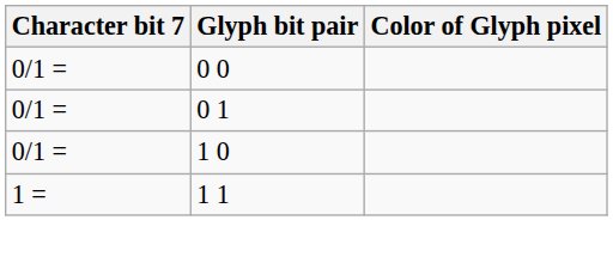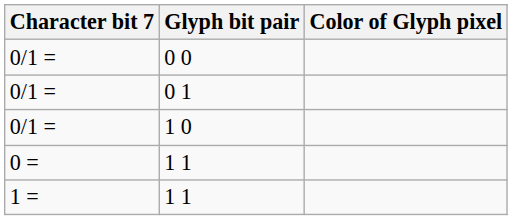 <table class="wikitable">
 <tr>
 <th>Character bit 7</th>
 <th>Glyph bit pair</th>
 <th>Color of Glyph pixel</th>
 </tr>
 <tr>
 <td>0/1 = </td>
 <td>0 0</td>
 <td></td>
 </tr>
 <tr>
 <td>0/1 = </td>
 <td>0 1</td>
 <td></td>
 </tr>
 <tr>
 <td>0/1 = </td>
 <td>1 0</td>
 <td></td>
 </tr>
 <tr>
+<td>0 = </td>
+<td>1 1</td>
+<td></td>
+</tr>
+<tr>
 <td>1 = </td>
 <td>1 1</td>
 <td></td>
 </tr>
 </table>
